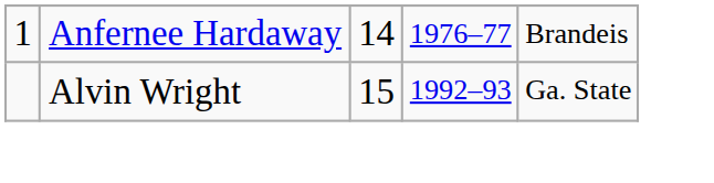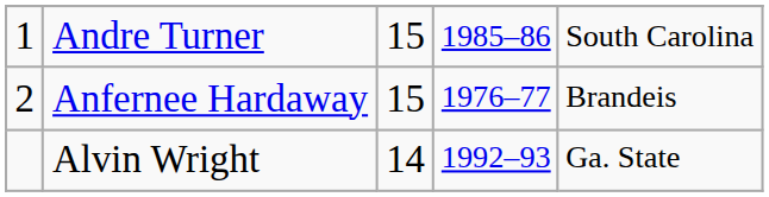 <table class="wikitable">
 <tr>
 </tr>
 <tr>
 <td>1</td>
+<td><a href='#'>Andre Turner</a></td>
+<td>15</td>
+<td style="font-size:80%;"><a href='#'>1985–86</a></td>
+<td style="font-size:80%;">South Carolina</td>
+</tr>
+<tr>
+<td>2</td>
 <td><a href='#'>Anfernee Hardaway</a></td>
-<td>14</td>
+<td>15</td>
 <td style="font-size:80%;"><a href='#'>1976–77</a></td>
 <td style="font-size:80%;">Brandeis</td>
 </tr>
 <tr>
 <td></td>
 <td>Alvin Wright</td>
-<td>15</td>
+<td>14</td>
 <td style="font-size:80%;"><a href='#'>1992–93</a></td>
 <td style="font-size:80%;">Ga. State</td>
 </tr>
 </table>
